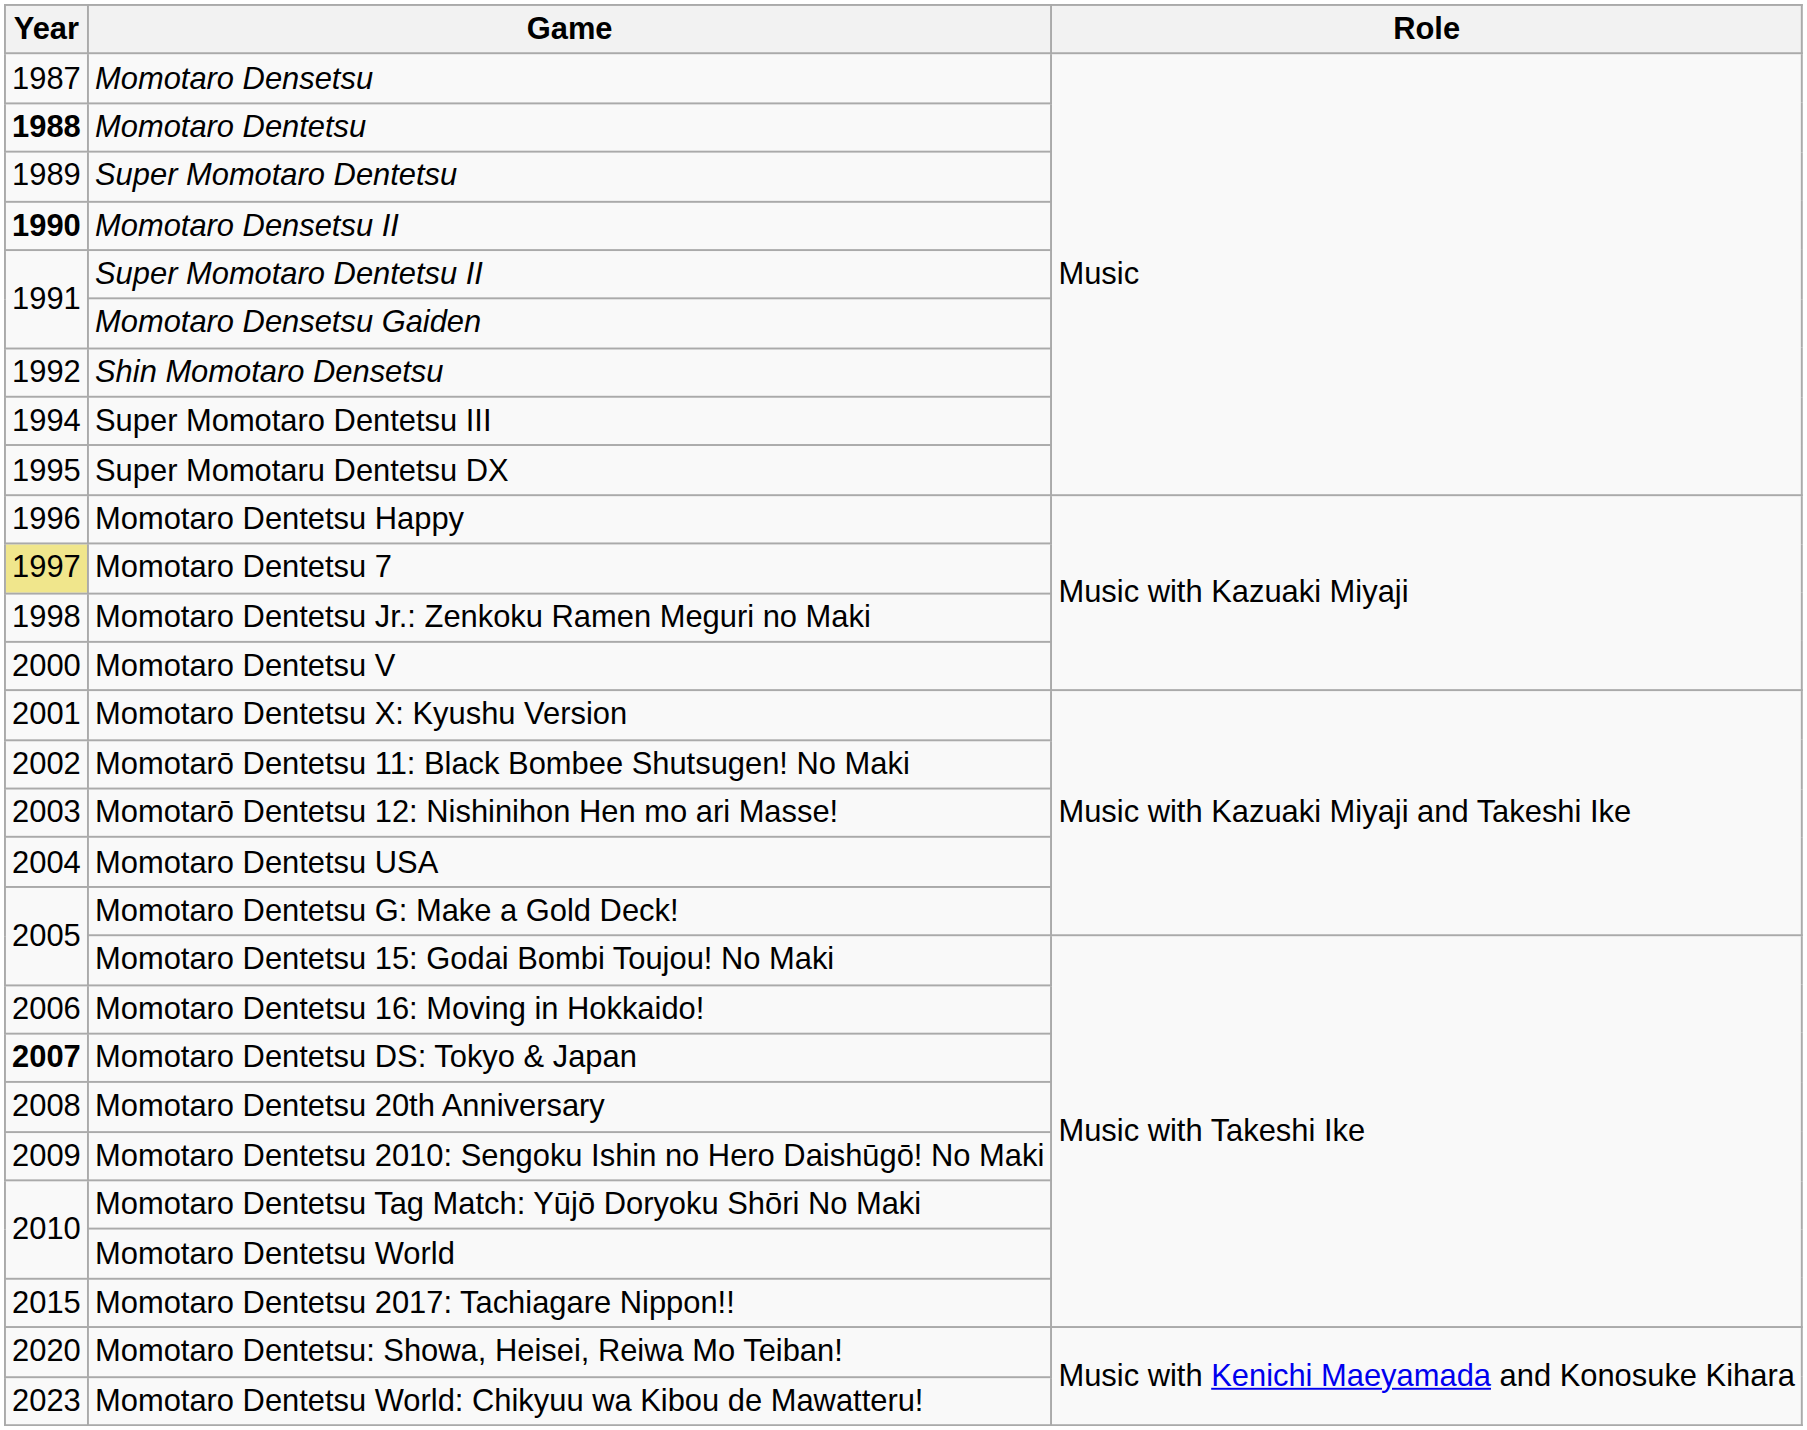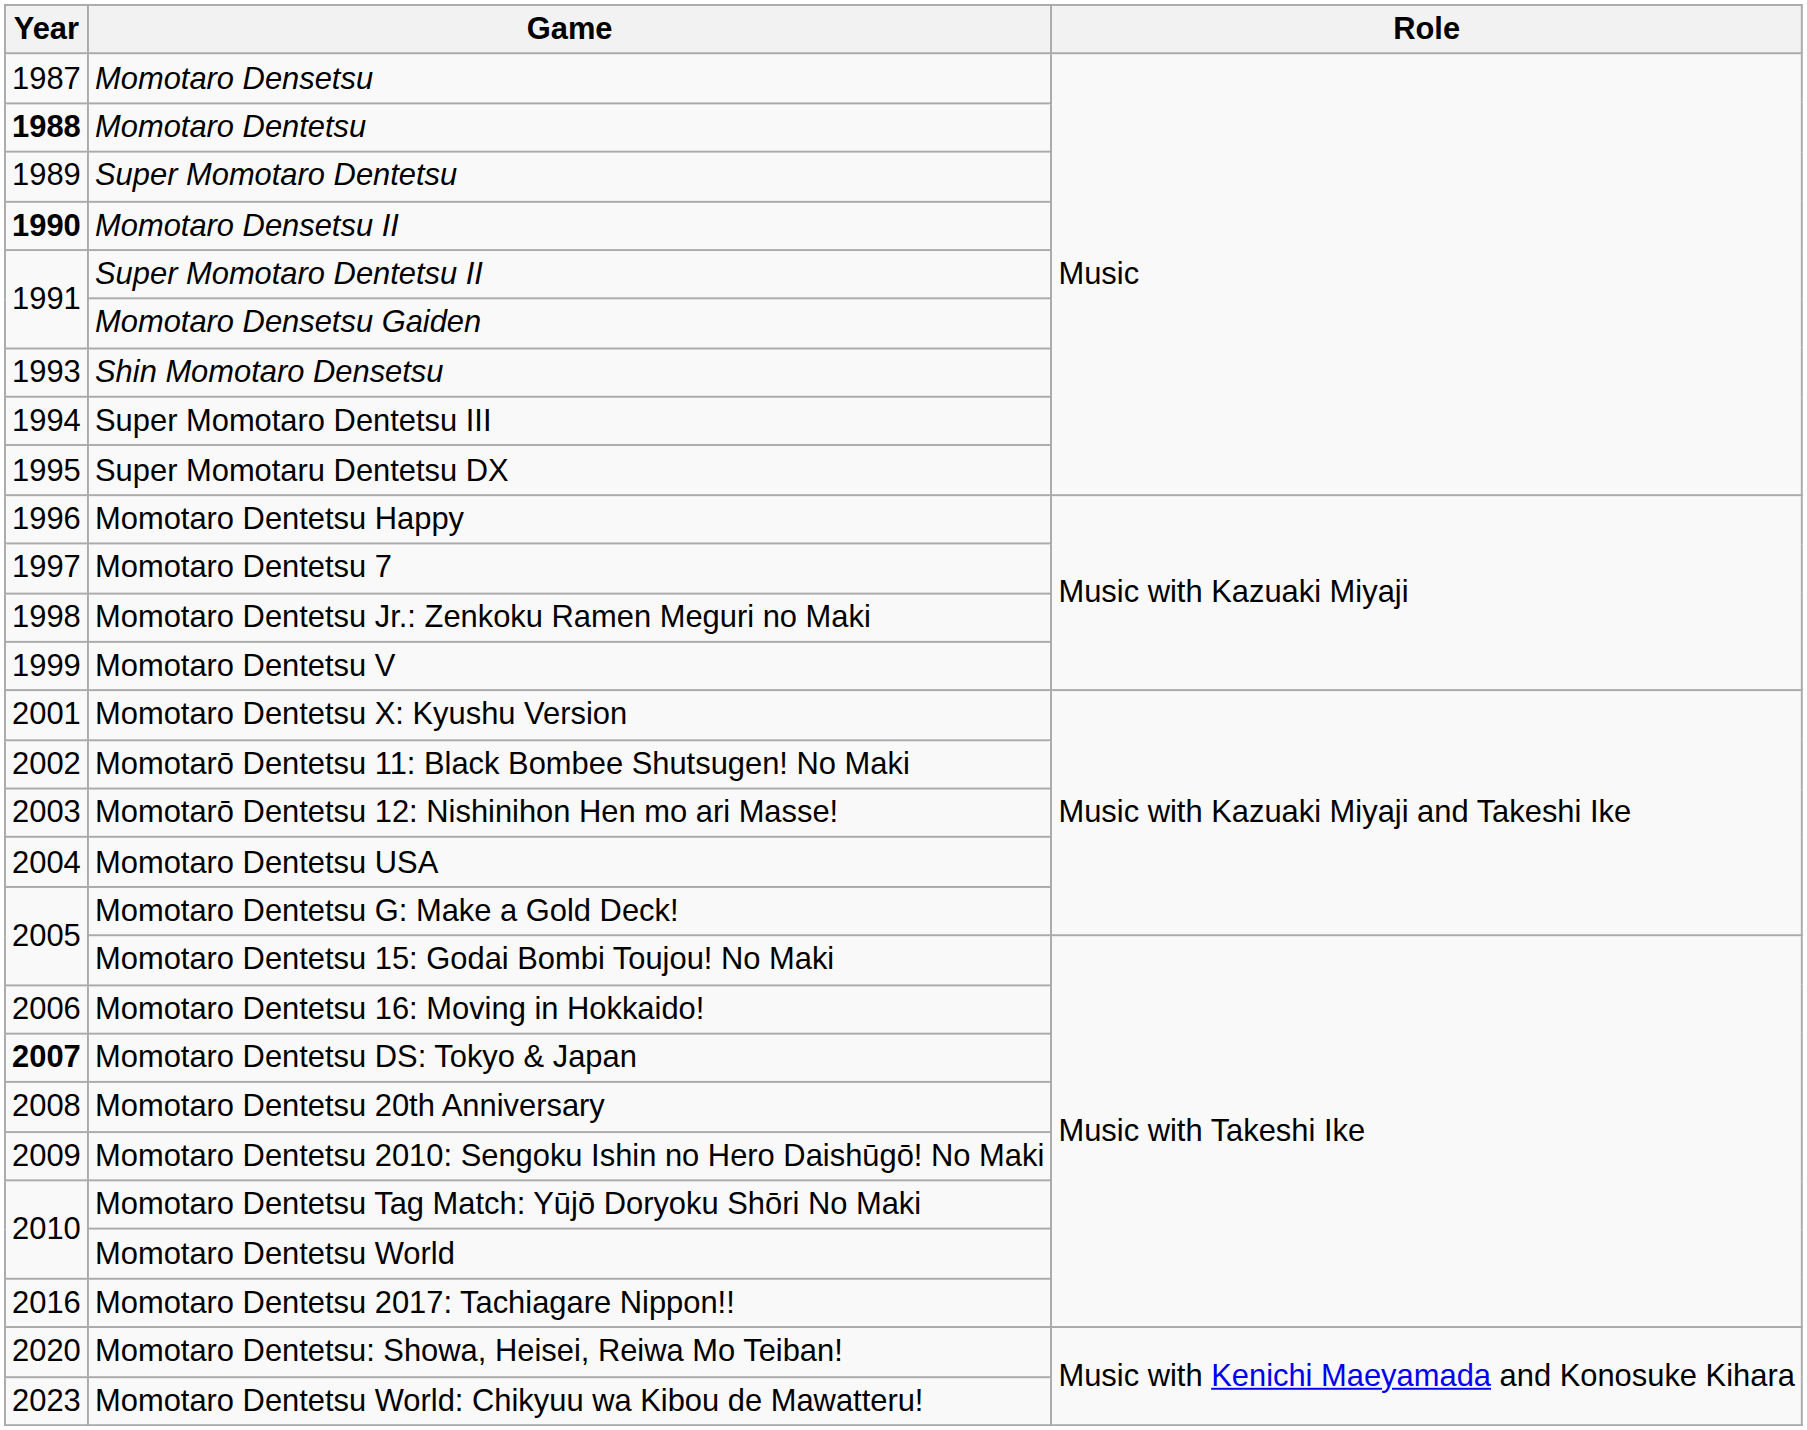 <table class="wikitable sortable">
 <tr>
 <th scope="col">Year</th>
 <th scope="col">Game</th>
 <th scope="col">Role</th>
 </tr>
 <tr>
 <td>1987</td>
 <td><em>Momotaro Densetsu</em></td>
 <td rowspan="9">Music</td>
 </tr>
 <tr>
 <td><strong>1988</strong></td>
 <td><em>Momotaro Dentetsu</em></td>
 </tr>
 <tr>
 <td>1989</td>
 <td><em>Super Momotaro Dentetsu</em></td>
 </tr>
 <tr>
 <td><strong>1990</strong></td>
 <td><em>Momotaro Densetsu II</em></td>
 </tr>
 <tr>
 <td rowspan="2">1991</td>
 <td><em>Super Momotaro Dentetsu II</em></td>
 </tr>
 <tr>
 <td><em>Momotaro Densetsu Gaiden</em></td>
 </tr>
 <tr>
-<td>1992</td>
+<td>1993</td>
 <td><em>Shin Momotaro Densetsu</td>
 </tr>
 <tr>
 <td>1994</td>
 <td></em>Super Momotaro Dentetsu III<em></td>
 </tr>
 <tr>
 <td>1995</td>
 <td></em>Super Momotaru Dentetsu DX<em></td>
 </tr>
 <tr>
 <td>1996</td>
 <td></em>Momotaro Dentetsu Happy<em></td>
 <td rowspan="4">Music with Kazuaki Miyaji</td>
 </tr>
 <tr>
-<td style="background: khaki;">1997</td>
+<td>1997</td>
 <td></em>Momotaro Dentetsu 7<em></td>
 </tr>
 <tr>
 <td>1998</td>
 <td></em>Momotaro Dentetsu Jr.: Zenkoku Ramen Meguri no Maki<em></td>
 </tr>
 <tr>
-<td>2000</td>
+<td>1999</td>
 <td></em>Momotaro Dentetsu V<em></td>
 </tr>
 <tr>
 <td>2001</td>
 <td></em>Momotaro Dentetsu X: Kyushu Version<em></td>
 <td rowspan="5">Music with Kazuaki Miyaji and Takeshi Ike</td>
 </tr>
 <tr>
 <td>2002</td>
 <td></em>Momotarō Dentetsu 11: Black Bombee Shutsugen! No Maki<em></td>
 </tr>
 <tr>
 <td>2003</td>
 <td></em>Momotarō Dentetsu 12: Nishinihon Hen mo ari Masse!<em></td>
 </tr>
 <tr>
 <td>2004</td>
 <td></em>Momotaro Dentetsu USA<em></td>
 </tr>
 <tr>
 <td rowspan="2">2005</td>
 <td></em>Momotaro Dentetsu G: Make a Gold Deck!<em></td>
 </tr>
 <tr>
 <td></em>Momotaro Dentetsu 15: Godai Bombi Toujou! No Maki<em></td>
 <td rowspan="8">Music with Takeshi Ike</td>
 </tr>
 <tr>
 <td>2006</td>
 <td></em>Momotaro Dentetsu 16: Moving in Hokkaido!<em></td>
 </tr>
 <tr>
 <td><strong>2007</strong></td>
 <td></em>Momotaro Dentetsu DS: Tokyo & Japan<em></td>
 </tr>
 <tr>
 <td>2008</td>
 <td></em>Momotaro Dentetsu 20th Anniversary<em></td>
 </tr>
 <tr>
 <td>2009</td>
 <td></em>Momotaro Dentetsu 2010: Sengoku Ishin no Hero Daishūgō! No Maki<em></td>
 </tr>
 <tr>
 <td rowspan="2">2010</td>
 <td></em>Momotaro Dentetsu Tag Match: Yūjō Doryoku Shōri No Maki<em></td>
 </tr>
 <tr>
 <td></em>Momotaro Dentetsu World<em></td>
 </tr>
 <tr>
-<td>2015</td>
+<td>2016</td>
 <td></em>Momotaro Dentetsu 2017: Tachiagare Nippon!!<em></td>
 </tr>
 <tr>
 <td>2020</td>
 <td></em>Momotaro Dentetsu: Showa, Heisei, Reiwa Mo Teiban!<em></td>
 <td rowspan="2">Music with <a href='#'>Kenichi Maeyamada</a> and Konosuke Kihara</td>
 </tr>
 <tr>
 <td>2023</td>
 <td></em>Momotaro Dentetsu World: Chikyuu wa Kibou de Mawatteru!<em></td>
 </tr>
 <tr>
 </tr>
 </table>
